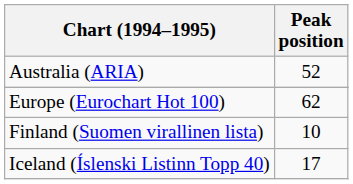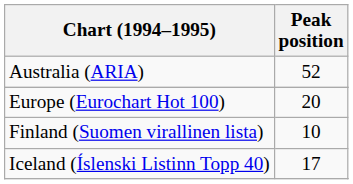 <table class="wikitable sortable">
 <tr>
 <th>Chart (1994–1995)</th>
 <th>Peak<br>position</th>
 </tr>
 <tr>
 <td align="left">Australia (<a href='#'>ARIA</a>)</td>
 <td style="text-align:center;">52</td>
 </tr>
 <tr>
 </tr>
 <tr>
 <td align="left">Europe (<a href='#'>Eurochart Hot 100</a>)</td>
-<td align="center">62</td>
+<td align="center">20</td>
 </tr>
 <tr>
 <td align="left">Finland (<a href='#'>Suomen virallinen lista</a>)</td>
 <td align="center">10</td>
 </tr>
 <tr>
 <td>Iceland (<a href='#'>Íslenski Listinn Topp 40</a>)</td>
 <td align="center">17</td>
 </tr>
 <tr>
 </tr>
 <tr>
 </tr>
 <tr>
 </tr>
 <tr>
 </tr>
 <tr>
 </tr>
 <tr>
 </tr>
 </table>
